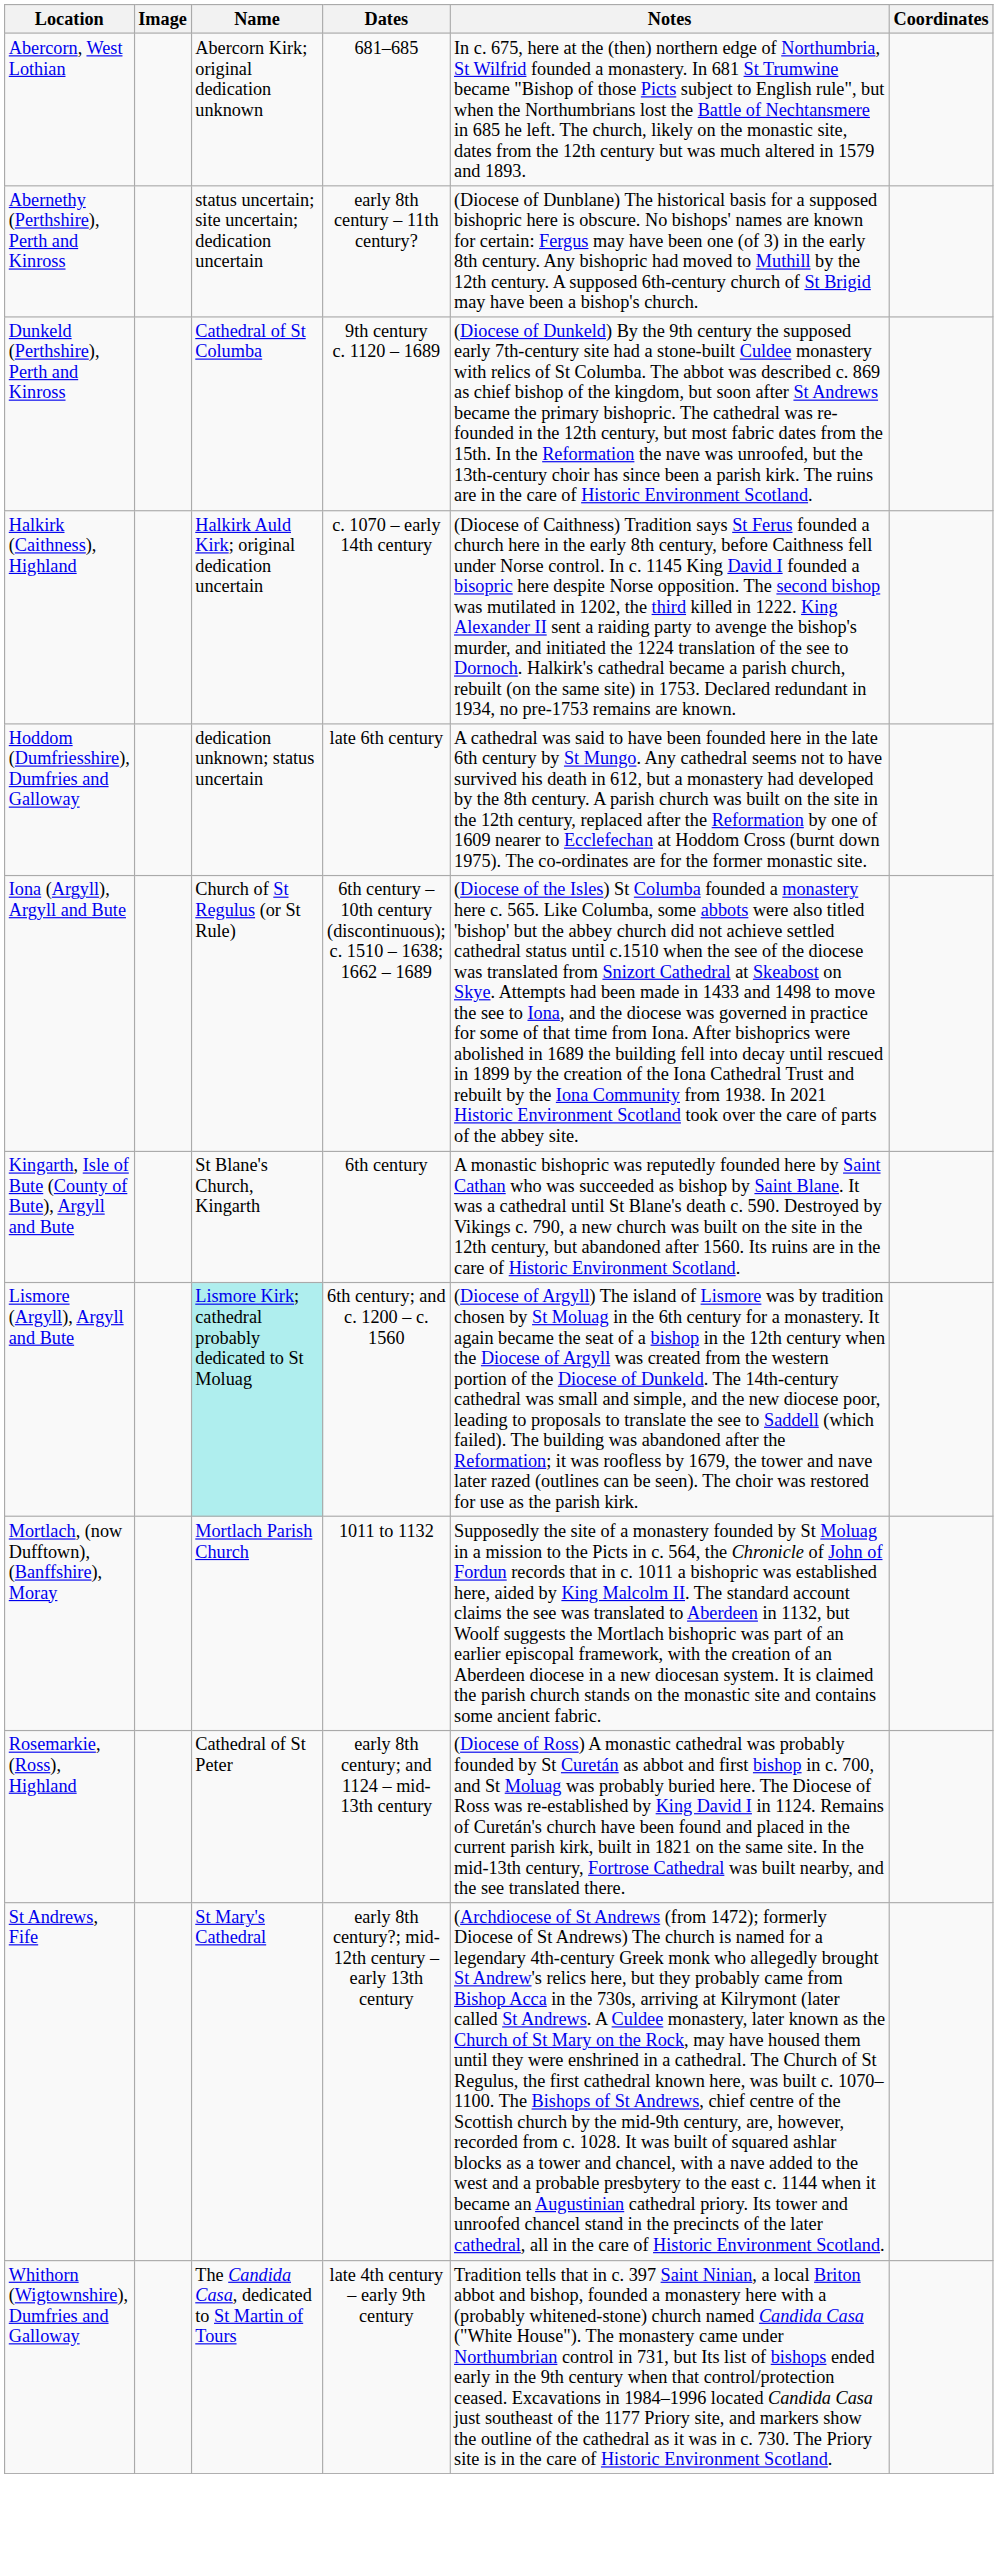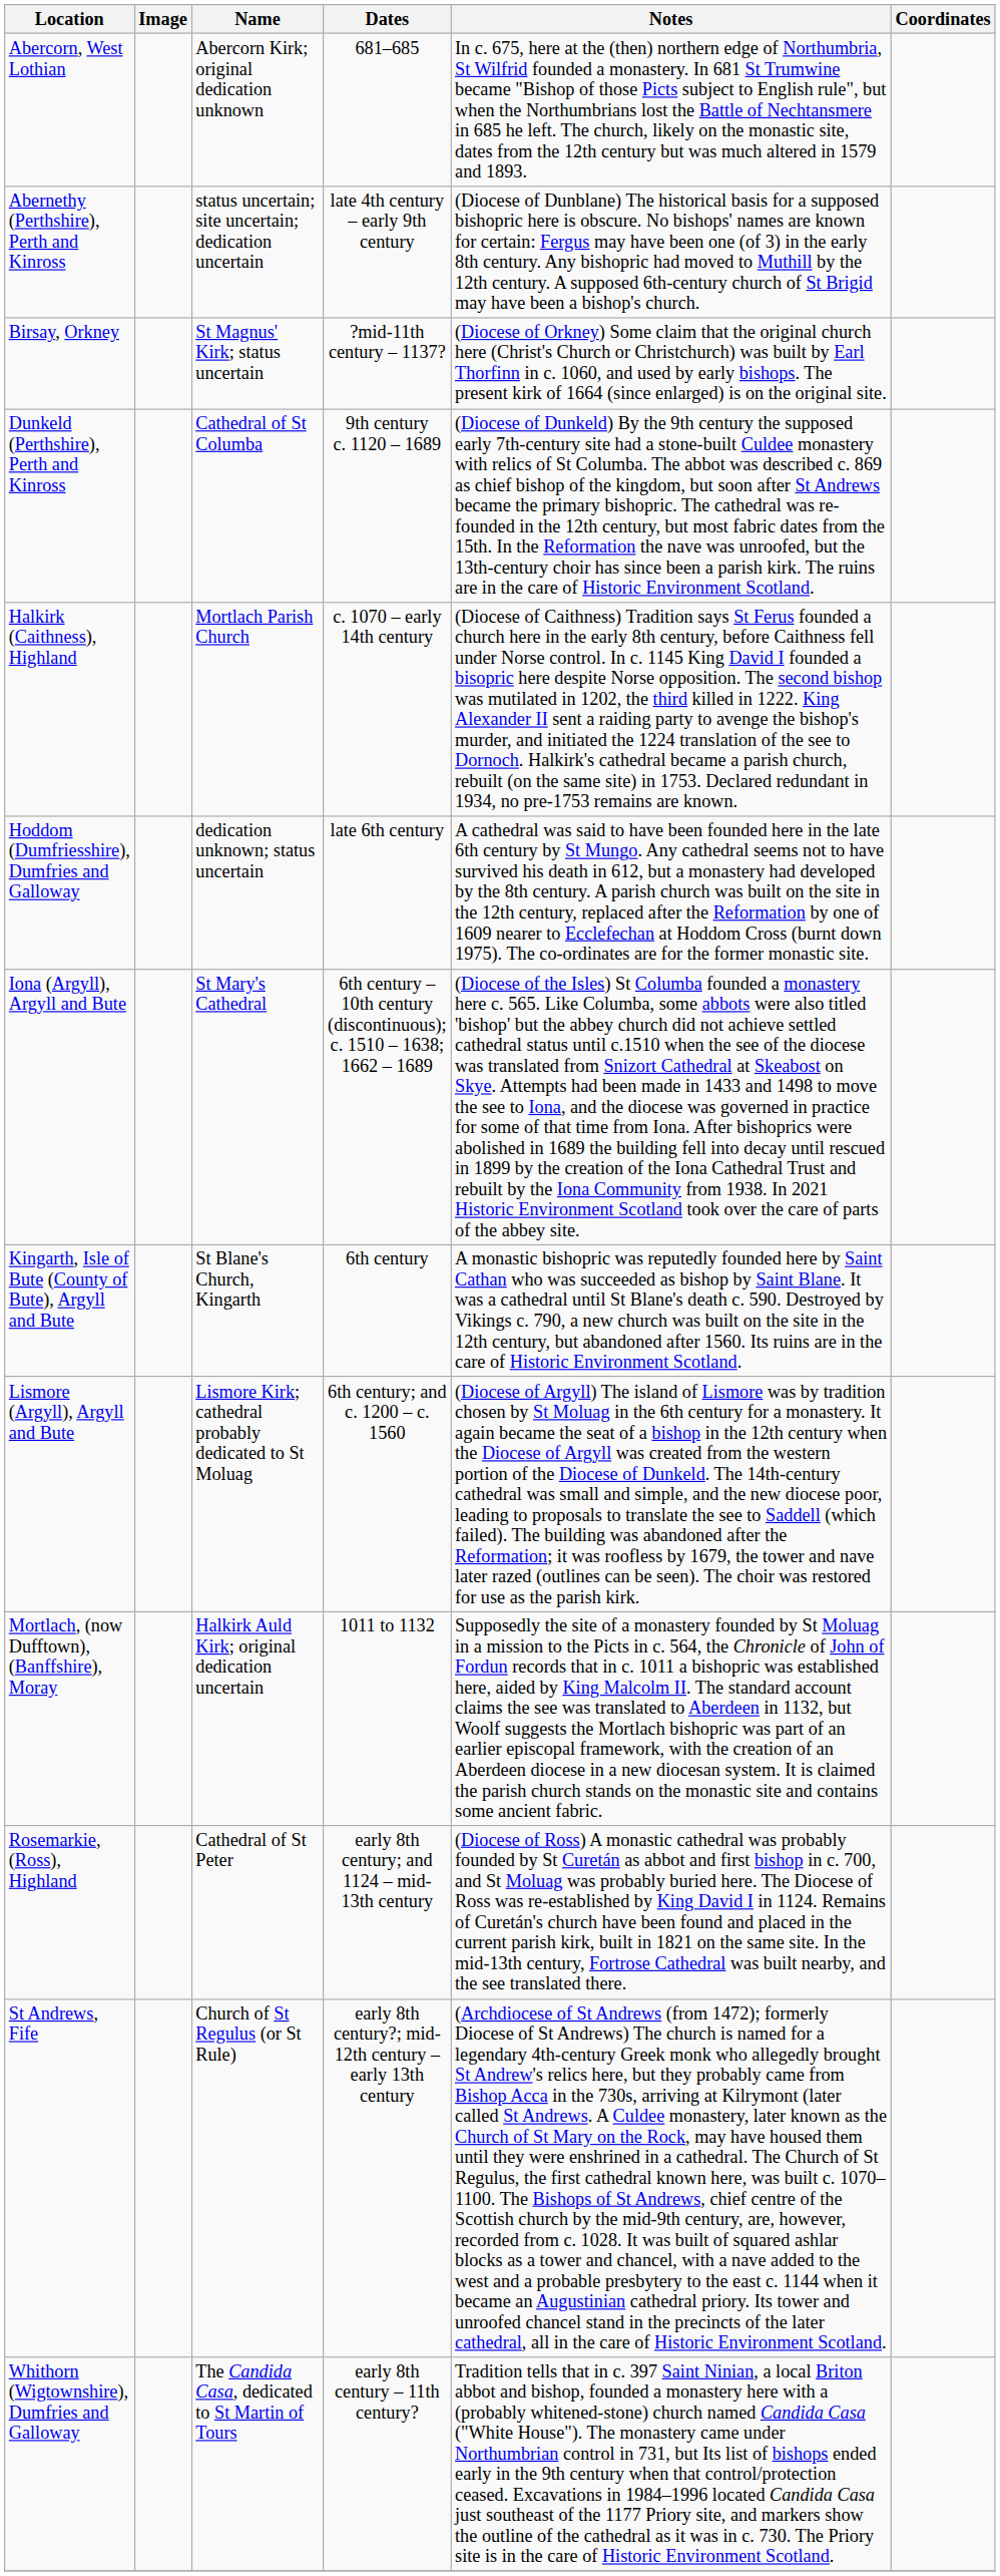 <table class="wikitable">
 <tr>
 <th width=10%>Location</th>
 <th width=5%>Image</th>
 <th width=15%>Name</th>
 <th width=10%>Dates</th>
 <th width=55%>Notes</th>
 <th width=5%>Coordinates</th>
 </tr>
 <tr valign=top>
 <td><a href='#'>Abercorn</a>, <a href='#'>West Lothian</a></td>
 <td> </td>
 <td>Abercorn Kirk; original dedication unknown</td>
 <td style="text-align:center">681–685</td>
 <td>In c. 675, here at the (then) northern edge of <a href='#'>Northumbria</a>, <a href='#'>St Wilfrid</a> founded a monastery. In 681 <a href='#'>St Trumwine</a> became "Bishop of those <a href='#'>Picts</a> subject to English rule", but when the Northumbrians lost the <a href='#'>Battle of Nechtansmere</a> in 685 he left. The church, likely on the monastic site, dates from the 12th century but was much altered in 1579 and 1893.</td>
 <td style="font-size:smaller"></td>
 </tr>
 <tr valign=top>
 <td><a href='#'>Abernethy</a> (<a href='#'>Perthshire</a>), <a href='#'>Perth and Kinross</a></td>
 <td></td>
 <td>status uncertain; site uncertain; dedication uncertain</td>
-<td style="text-align:center">early 8th century – 11th century?</td>
+<td style="text-align:center">late 4th century –  early 9th century</td>
 <td>(Diocese of Dunblane) The historical basis for a supposed bishopric here is obscure. No bishops' names are known for certain: <a href='#'>Fergus</a> may have been one (of 3) in the early 8th century. Any bishopric had moved to <a href='#'>Muthill</a> by the 12th century. A supposed 6th-century church of <a href='#'>St Brigid</a> may have been a bishop's church.</td>
+<td style="font-size:smaller"></td>
+</tr>
+<tr valign=top>
+<td><a href='#'>Birsay</a>, <a href='#'>Orkney</a></td>
+<td> </td>
+<td><a href='#'>St Magnus' Kirk</a>; status uncertain</td>
+<td style="text-align:center">?mid-11th century – 1137?</td>
+<td>(<a href='#'>Diocese of Orkney</a>) Some claim that the original church here (Christ's Church or Christchurch) was built by <a href='#'>Earl Thorfinn</a> in c. 1060, and used by early <a href='#'>bishops</a>. The present kirk of 1664 (since enlarged) is on the original site.</td>
 <td style="font-size:smaller"></td>
 </tr>
 <tr valign=top>
 <td><a href='#'>Dunkeld</a> (<a href='#'>Perthshire</a>), <a href='#'>Perth and Kinross</a></td>
 <td><br> </td>
 <td><a href='#'>Cathedral of St Columba</a></td>
 <td style="text-align:center">9th century<br> c. 1120 – 1689</td>
 <td>(<a href='#'>Diocese of Dunkeld</a>) By the 9th century the supposed early 7th-century site had a stone-built <a href='#'>Culdee</a> monastery with relics of St Columba. The abbot was described c. 869 as chief bishop of the kingdom, but soon after <a href='#'>St Andrews</a> became the primary bishopric. The cathedral was re-founded in the 12th century, but most fabric dates from the 15th. In the <a href='#'>Reformation</a> the nave was unroofed, but the 13th-century choir has since been a parish kirk. The ruins are in the care of <a href='#'>Historic Environment Scotland</a>.</td>
 <td style="font-size:smaller"></td>
 </tr>
 <tr valign=top>
 <td><a href='#'>Halkirk</a> (<a href='#'>Caithness</a>), <a href='#'>Highland</a></td>
 <td></td>
-<td><a href='#'>Halkirk Auld Kirk</a>; original dedication uncertain</td>
+<td><a href='#'>Mortlach Parish Church</a></td>
 <td style="text-align:center">c. 1070 – early 14th century</td>
 <td>(Diocese of Caithness) Tradition says <a href='#'>St Ferus</a> founded a church here in the early 8th century, before Caithness fell under Norse control. In c. 1145 King <a href='#'>David I</a> founded a <a href='#'>bisopric</a> here despite Norse opposition. The <a href='#'>second bishop</a> was mutilated in 1202, the <a href='#'>third</a> killed in 1222. <a href='#'>King Alexander II</a> sent a raiding party to avenge the bishop's murder, and initiated the 1224 translation of the see to <a href='#'>Dornoch</a>. Halkirk's cathedral became a parish church, rebuilt (on the same site) in 1753. Declared redundant in 1934, no pre-1753 remains are known.</td>
 <td style="font-size:smaller"></td>
 </tr>
 <tr valign=top>
 <td><a href='#'>Hoddom</a> (<a href='#'>Dumfriesshire</a>), <a href='#'>Dumfries and Galloway</a></td>
 <td></td>
 <td>dedication unknown; status uncertain</td>
 <td style="text-align:center">late 6th century</td>
 <td>A cathedral was said to have been founded here in the late 6th century by <a href='#'>St Mungo</a>. Any cathedral seems not to have survived his death in 612, but a monastery had developed by the 8th century. A parish church was built on the site in the 12th century, replaced after the <a href='#'>Reformation</a> by one of 1609 nearer to <a href='#'>Ecclefechan</a> at Hoddom Cross (burnt down 1975). The co-ordinates are for the former monastic site.</td>
 <td style="font-size:smaller"></td>
 </tr>
 <tr valign=top>
 <td><a href='#'>Iona</a> (<a href='#'>Argyll</a>), <a href='#'>Argyll and Bute</a></td>
 <td> </td>
-<td>Church of <a href='#'>St Regulus</a> (or St Rule)</td>
+<td><a href='#'>St Mary's Cathedral</a></td>
 <td style="text-align:center">6th century – 10th century (discontinuous); c. 1510 – 1638; 1662 – 1689</td>
 <td>(<a href='#'>Diocese of the Isles</a>) St <a href='#'>Columba</a> founded a <a href='#'>monastery</a> here c. 565. Like Columba, some <a href='#'>abbots</a> were also titled 'bishop' but the abbey church did not achieve settled cathedral status until c.1510 when the see of the diocese was translated from <a href='#'>Snizort Cathedral</a> at <a href='#'>Skeabost</a> on <a href='#'>Skye</a>. Attempts had been made in 1433 and 1498 to move the see to <a href='#'>Iona</a>, and the diocese was governed in practice for some of that time from Iona. After bishoprics were abolished in 1689 the building fell into decay until rescued in 1899 by the creation of the Iona Cathedral Trust and rebuilt by the <a href='#'>Iona Community</a> from 1938. In 2021 <a href='#'>Historic Environment Scotland</a> took over the care of parts of the abbey site.</td>
 <td style="font-size:smaller"></td>
 </tr>
 <tr valign=top>
 <td><a href='#'>Kingarth</a>, <a href='#'>Isle of Bute</a> (<a href='#'>County of Bute</a>), <a href='#'>Argyll and Bute</a></td>
 <td></td>
 <td>St Blane's Church, Kingarth</td>
 <td style="text-align:center">6th century</td>
 <td>A monastic bishopric was reputedly founded here by <a href='#'>Saint Cathan</a> who was succeeded as bishop by <a href='#'>Saint Blane</a>. It was a cathedral until St Blane's death c. 590. Destroyed by Vikings c. 790, a new church was built on the site in the 12th century, but abandoned after 1560. Its ruins are in the care of <a href='#'>Historic Environment Scotland</a>.</td>
 <td style="font-size:smaller"></td>
 </tr>
 <tr valign=top>
 <td><a href='#'>Lismore</a> (<a href='#'>Argyll</a>), <a href='#'>Argyll and Bute</a></td>
 <td></td>
-<td style="background: paleturquoise;"><a href='#'>Lismore Kirk</a>; cathedral probably dedicated to St Moluag</td>
+<td><a href='#'>Lismore Kirk</a>; cathedral probably dedicated to St Moluag</td>
 <td style="text-align:center">6th century; and c. 1200 – c. 1560</td>
 <td>(<a href='#'>Diocese of Argyll</a>) The island of <a href='#'>Lismore</a> was by tradition chosen by <a href='#'>St Moluag</a> in the 6th century for a monastery. It again became the seat of a <a href='#'>bishop</a> in the 12th century when the <a href='#'>Diocese of Argyll</a> was created from the western portion of the <a href='#'>Diocese of Dunkeld</a>. The 14th-century cathedral was small and simple, and the new diocese poor, leading to proposals to translate the see to <a href='#'>Saddell</a> (which failed). The building was abandoned after the <a href='#'>Reformation</a>; it was roofless by 1679, the tower and nave later razed (outlines can be seen). The choir was restored for use as the parish kirk.</td>
 <td style="font-size:smaller"></td>
 </tr>
 <tr valign=top>
 <td><a href='#'>Mortlach</a>, (now Dufftown), (<a href='#'>Banffshire</a>), <a href='#'>Moray</a></td>
 <td><br></td>
-<td><a href='#'>Mortlach Parish Church</a></td>
+<td><a href='#'>Halkirk Auld Kirk</a>; original dedication uncertain</td>
 <td style="text-align:center">1011 to 1132</td>
 <td>Supposedly the site of a monastery founded by St <a href='#'>Moluag</a> in a mission to the Picts in c. 564, the <em>Chronicle</em> of <a href='#'>John of Fordun</a> records that in c. 1011 a bishopric was established here, aided by <a href='#'>King Malcolm II</a>. The standard account claims the see was translated to <a href='#'>Aberdeen</a> in 1132, but Woolf suggests the Mortlach bishopric was part of an earlier episcopal framework, with the creation of an Aberdeen diocese in a new diocesan system. It is claimed the parish church stands on the monastic site and contains some ancient fabric.</td>
 <td style="font-size:smaller"></td>
 </tr>
 <tr valign=top>
 <td><a href='#'>Rosemarkie</a>, (<a href='#'>Ross</a>), <a href='#'>Highland</a></td>
 <td></td>
 <td>Cathedral of St Peter</td>
 <td style="text-align:center">early 8th century; and 1124 – mid-13th century</td>
 <td>(<a href='#'>Diocese of Ross</a>) A monastic cathedral was probably founded by St <a href='#'>Curetán</a> as abbot and first <a href='#'>bishop</a> in c. 700, and St <a href='#'>Moluag</a> was probably buried here. The Diocese of Ross was re-established by <a href='#'>King David I</a> in 1124. Remains of Curetán's church have been found and placed in the current parish kirk, built in 1821 on the same site. In the mid-13th century, <a href='#'>Fortrose Cathedral</a> was built nearby, and the see translated there.</td>
 <td style="font-size:smaller"></td>
 </tr>
 <tr valign=top>
 <td><a href='#'>St Andrews</a>, <a href='#'>Fife</a></td>
 <td></td>
-<td><a href='#'>St Mary's Cathedral</a></td>
+<td>Church of <a href='#'>St Regulus</a> (or St Rule)</td>
 <td style="text-align:center">early 8th century?; mid-12th century – early 13th century</td>
 <td>(<a href='#'>Archdiocese of St Andrews</a> (from 1472); formerly Diocese of St Andrews) The church is named for a legendary 4th-century Greek monk who allegedly brought <a href='#'>St Andrew</a>'s relics here, but they probably came from <a href='#'>Bishop Acca</a> in the 730s, arriving at Kilrymont (later called <a href='#'>St Andrews</a>. A <a href='#'>Culdee</a> monastery, later known as the <a href='#'>Church of St Mary on the Rock</a>, may have housed them until they were enshrined in a cathedral. The Church of St Regulus, the first cathedral known here, was built c. 1070–1100. The <a href='#'>Bishops of St Andrews</a>, chief centre of the Scottish church by the mid-9th century, are, however, recorded from c. 1028. It was built of squared ashlar blocks as a tower and chancel, with a nave added to the west and a probable presbytery to the east c. 1144 when it became an <a href='#'>Augustinian</a> cathedral priory. Its tower and unroofed chancel stand in the precincts of the later <a href='#'>cathedral</a>, all in the care of <a href='#'>Historic Environment Scotland</a>.</td>
 <td style="font-size:smaller"></td>
 </tr>
 <tr valign=top>
 <td><a href='#'>Whithorn</a> (<a href='#'>Wigtownshire</a>), <a href='#'>Dumfries and Galloway</a></td>
 <td></td>
 <td>The <em><a href='#'>Candida Casa</a></em>, dedicated to <a href='#'>St Martin of Tours</a></td>
-<td style="text-align:center">late 4th century –  early 9th century</td>
+<td style="text-align:center">early 8th century – 11th century?</td>
 <td>Tradition tells that in c. 397 <a href='#'>Saint Ninian</a>, a local <a href='#'>Briton</a> abbot and bishop, founded a monastery here with a (probably whitened-stone) church named <em><a href='#'>Candida Casa</a></em> ("White House"). The monastery came under <a href='#'>Northumbrian</a> control in 731, but Its list of <a href='#'>bishops</a> ended early in the 9th century when that control/protection ceased. Excavations in 1984–1996 located <em>Candida Casa</em> just southeast of the 1177 Priory site, and markers show the outline of the cathedral as it was in c. 730. The Priory site is in the care of <a href='#'>Historic Environment Scotland</a>.</td>
 <td style="font-size:smaller"></td>
 </tr>
 <tr>
 </tr>
 </table>
